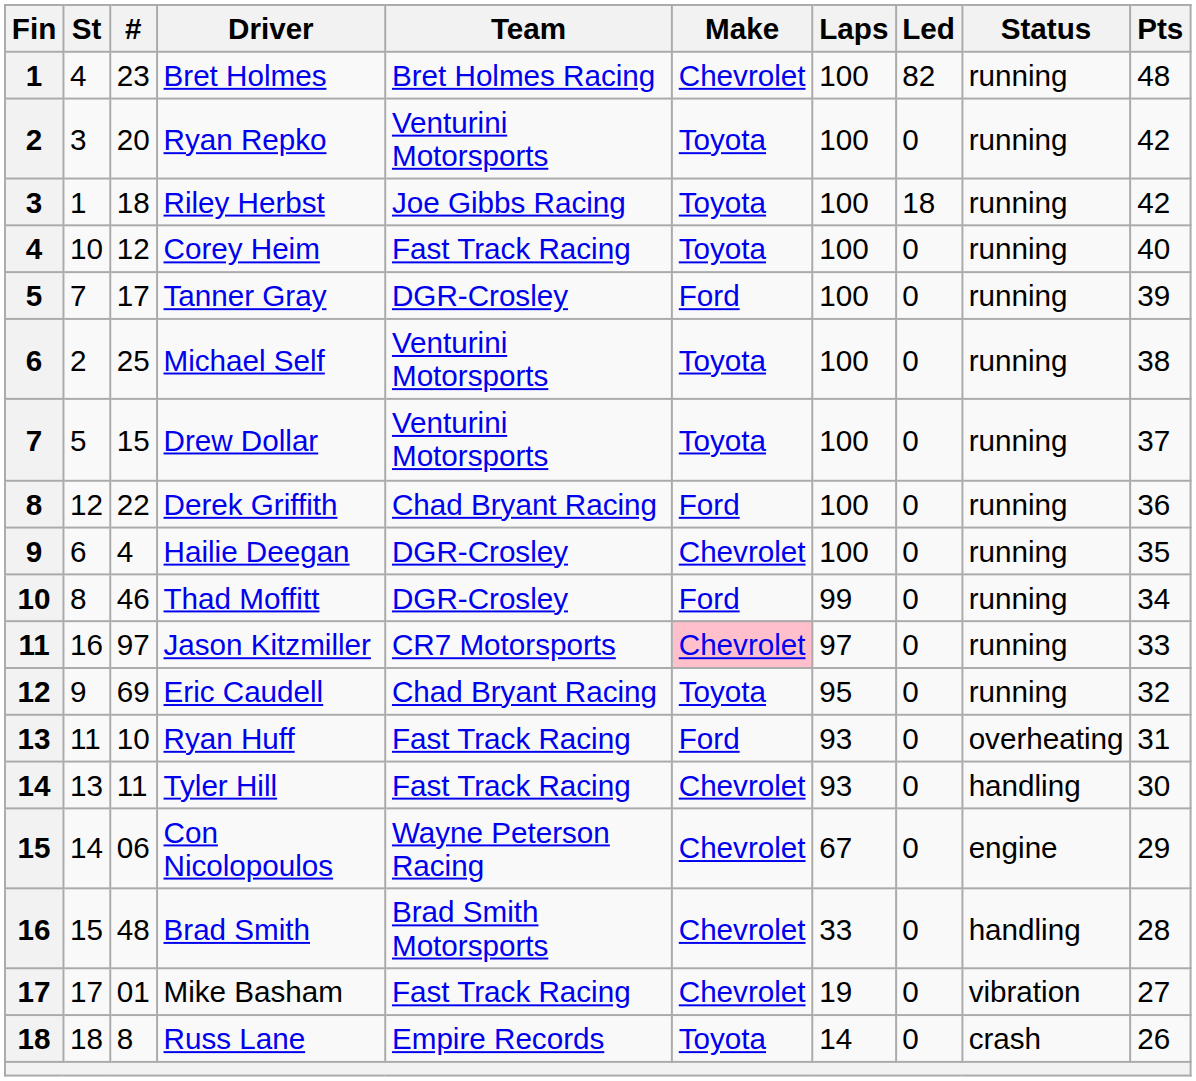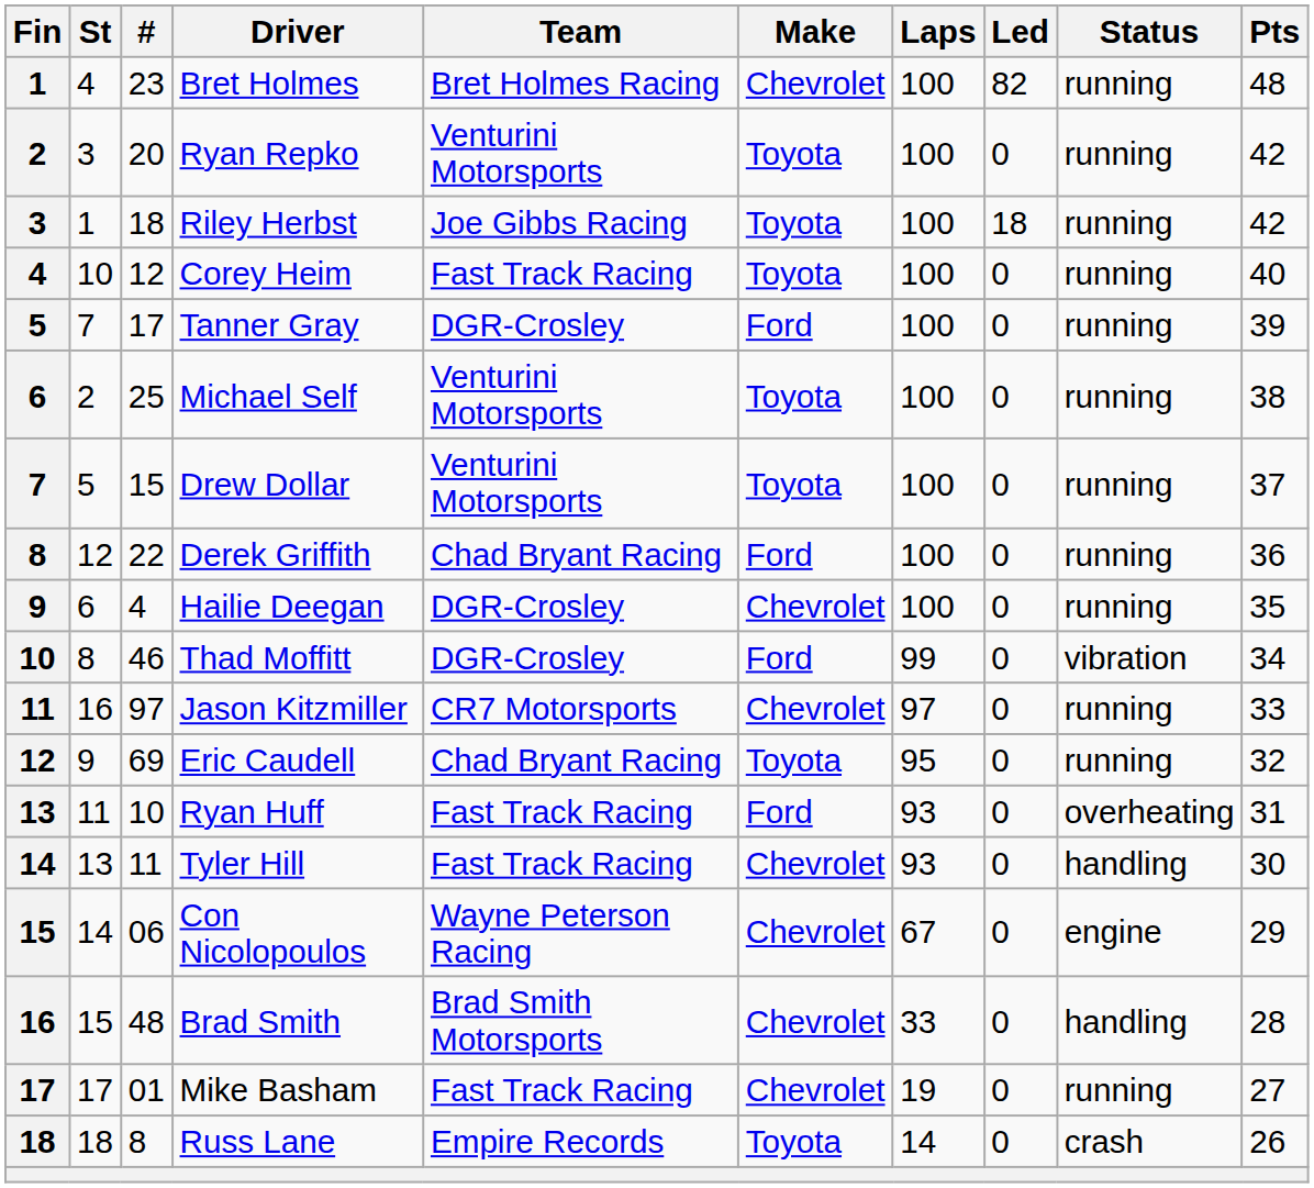 <table class="wikitable" style="font-size:95%">
 <tr>
 <th>Fin</th>
 <th>St</th>
 <th>#</th>
 <th>Driver</th>
 <th>Team</th>
 <th>Make</th>
 <th>Laps</th>
 <th>Led</th>
 <th>Status</th>
 <th>Pts</th>
 </tr>
 <tr>
 <th>1</th>
 <td>4</td>
 <td>23</td>
 <td><a href='#'>Bret Holmes</a></td>
 <td><a href='#'>Bret Holmes Racing</a></td>
 <td><a href='#'>Chevrolet</a></td>
 <td>100</td>
 <td>82</td>
 <td>running</td>
 <td>48</td>
 </tr>
 <tr>
 <th>2</th>
 <td>3</td>
 <td>20</td>
 <td><a href='#'>Ryan Repko</a></td>
 <td><a href='#'>Venturini Motorsports</a></td>
 <td><a href='#'>Toyota</a></td>
 <td>100</td>
 <td>0</td>
 <td>running</td>
 <td>42</td>
 </tr>
 <tr>
 <th>3</th>
 <td>1</td>
 <td>18</td>
 <td><a href='#'>Riley Herbst</a></td>
 <td><a href='#'>Joe Gibbs Racing</a></td>
 <td><a href='#'>Toyota</a></td>
 <td>100</td>
 <td>18</td>
 <td>running</td>
 <td>42</td>
 </tr>
 <tr>
 <th>4</th>
 <td>10</td>
 <td>12</td>
 <td><a href='#'>Corey Heim</a></td>
 <td><a href='#'>Fast Track Racing</a></td>
 <td><a href='#'>Toyota</a></td>
 <td>100</td>
 <td>0</td>
 <td>running</td>
 <td>40</td>
 </tr>
 <tr>
 <th>5</th>
 <td>7</td>
 <td>17</td>
 <td><a href='#'>Tanner Gray</a></td>
 <td><a href='#'>DGR-Crosley</a></td>
 <td><a href='#'>Ford</a></td>
 <td>100</td>
 <td>0</td>
 <td>running</td>
 <td>39</td>
 </tr>
 <tr>
 <th>6</th>
 <td>2</td>
 <td>25</td>
 <td><a href='#'>Michael Self</a></td>
 <td><a href='#'>Venturini Motorsports</a></td>
 <td><a href='#'>Toyota</a></td>
 <td>100</td>
 <td>0</td>
 <td>running</td>
 <td>38</td>
 </tr>
 <tr>
 <th>7</th>
 <td>5</td>
 <td>15</td>
 <td><a href='#'>Drew Dollar</a></td>
 <td><a href='#'>Venturini Motorsports</a></td>
 <td><a href='#'>Toyota</a></td>
 <td>100</td>
 <td>0</td>
 <td>running</td>
 <td>37</td>
 </tr>
 <tr>
 <th>8</th>
 <td>12</td>
 <td>22</td>
 <td><a href='#'>Derek Griffith</a></td>
 <td><a href='#'>Chad Bryant Racing</a></td>
 <td><a href='#'>Ford</a></td>
 <td>100</td>
 <td>0</td>
 <td>running</td>
 <td>36</td>
 </tr>
 <tr>
 <th>9</th>
 <td>6</td>
 <td>4</td>
 <td><a href='#'>Hailie Deegan</a></td>
 <td><a href='#'>DGR-Crosley</a></td>
 <td><a href='#'>Chevrolet</a></td>
 <td>100</td>
 <td>0</td>
 <td>running</td>
 <td>35</td>
 </tr>
 <tr>
 <th>10</th>
 <td>8</td>
 <td>46</td>
 <td><a href='#'>Thad Moffitt</a></td>
 <td><a href='#'>DGR-Crosley</a></td>
 <td><a href='#'>Ford</a></td>
 <td>99</td>
 <td>0</td>
-<td>running</td>
+<td>vibration</td>
 <td>34</td>
 </tr>
 <tr>
 <th>11</th>
 <td>16</td>
 <td>97</td>
 <td><a href='#'>Jason Kitzmiller</a></td>
 <td><a href='#'>CR7 Motorsports</a></td>
-<td style="background: pink;"><a href='#'>Chevrolet</a></td>
+<td><a href='#'>Chevrolet</a></td>
 <td>97</td>
 <td>0</td>
 <td>running</td>
 <td>33</td>
 </tr>
 <tr>
 <th>12</th>
 <td>9</td>
 <td>69</td>
 <td><a href='#'>Eric Caudell</a></td>
 <td><a href='#'>Chad Bryant Racing</a></td>
 <td><a href='#'>Toyota</a></td>
 <td>95</td>
 <td>0</td>
 <td>running</td>
 <td>32</td>
 </tr>
 <tr>
 <th>13</th>
 <td>11</td>
 <td>10</td>
 <td><a href='#'>Ryan Huff</a></td>
 <td><a href='#'>Fast Track Racing</a></td>
 <td><a href='#'>Ford</a></td>
 <td>93</td>
 <td>0</td>
 <td>overheating</td>
 <td>31</td>
 </tr>
 <tr>
 <th>14</th>
 <td>13</td>
 <td>11</td>
 <td><a href='#'>Tyler Hill</a></td>
 <td><a href='#'>Fast Track Racing</a></td>
 <td><a href='#'>Chevrolet</a></td>
 <td>93</td>
 <td>0</td>
 <td>handling</td>
 <td>30</td>
 </tr>
 <tr>
 <th>15</th>
 <td>14</td>
 <td>06</td>
 <td><a href='#'>Con Nicolopoulos</a></td>
 <td><a href='#'>Wayne Peterson Racing</a></td>
 <td><a href='#'>Chevrolet</a></td>
 <td>67</td>
 <td>0</td>
 <td>engine</td>
 <td>29</td>
 </tr>
 <tr>
 <th>16</th>
 <td>15</td>
 <td>48</td>
 <td><a href='#'>Brad Smith</a></td>
 <td><a href='#'>Brad Smith Motorsports</a></td>
 <td><a href='#'>Chevrolet</a></td>
 <td>33</td>
 <td>0</td>
 <td>handling</td>
 <td>28</td>
 </tr>
 <tr>
 <th>17</th>
 <td>17</td>
 <td>01</td>
 <td>Mike Basham</td>
 <td><a href='#'>Fast Track Racing</a></td>
 <td><a href='#'>Chevrolet</a></td>
 <td>19</td>
 <td>0</td>
-<td>vibration</td>
+<td>running</td>
 <td>27</td>
 </tr>
 <tr>
 <th>18</th>
 <td>18</td>
 <td>8</td>
 <td><a href='#'>Russ Lane</a></td>
 <td><a href='#'>Empire Records</a></td>
 <td><a href='#'>Toyota</a></td>
 <td>14</td>
 <td>0</td>
 <td>crash</td>
 <td>26</td>
 </tr>
 <tr>
 <th colspan="10"></th>
 </tr>
 </table>
